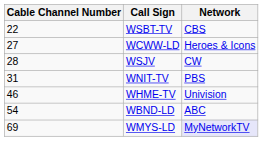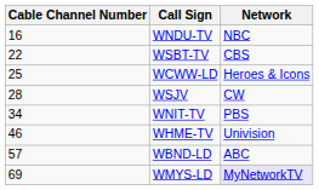 <table class="wikitable">
 <tr>
 <th>Cable Channel Number</th>
 <th>Call Sign</th>
 <th>Network</th>
 </tr>
 <tr>
+<td>16</td>
+<td><a href='#'>WNDU-TV</a></td>
+<td><a href='#'>NBC</a></td>
+</tr>
+<tr>
 <td>22</td>
 <td><a href='#'>WSBT-TV</a></td>
 <td><a href='#'>CBS</a></td>
 </tr>
 <tr>
-<td>27</td>
+<td>25</td>
 <td><a href='#'>WCWW-LD</a></td>
 <td><a href='#'>Heroes & Icons</a></td>
 </tr>
 <tr>
 <td>28</td>
 <td><a href='#'>WSJV</a></td>
 <td><a href='#'>CW</a></td>
 </tr>
 <tr>
-<td>31</td>
+<td>34</td>
 <td><a href='#'>WNIT-TV</a></td>
 <td><a href='#'>PBS</a></td>
 </tr>
 <tr>
 <td>46</td>
 <td><a href='#'>WHME-TV</a></td>
 <td><a href='#'>Univision</a></td>
 </tr>
 <tr>
-<td>54</td>
+<td>57</td>
 <td><a href='#'>WBND-LD</a></td>
 <td><a href='#'>ABC</a></td>
 </tr>
 <tr>
 <td>69</td>
 <td><a href='#'>WMYS-LD</a></td>
 <td style="background: lavender;"><a href='#'>MyNetworkTV</a></td>
 </tr>
 </table>
